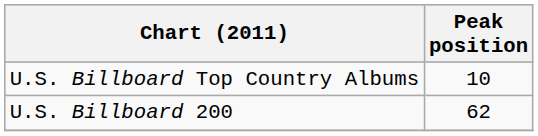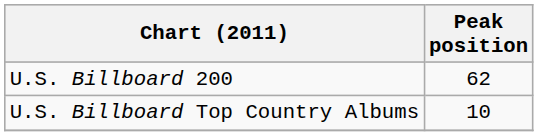 <table class="wikitable">
 <tr>
 <th>Chart (2011)</th>
 <th>Peak<br>position</th>
 </tr>
 <tr>
+<td>U.S. <em>Billboard</em> 200</td>
+<td align="center">62</td>
+</tr>
+<tr>
 <td>U.S. <em>Billboard</em> Top Country Albums</td>
 <td align="center">10</td>
 </tr>
 <tr>
-<td>U.S. <em>Billboard</em> 200</td>
-<td align="center">62</td>
-</tr>
-<tr>
 </tr>
 </table>
